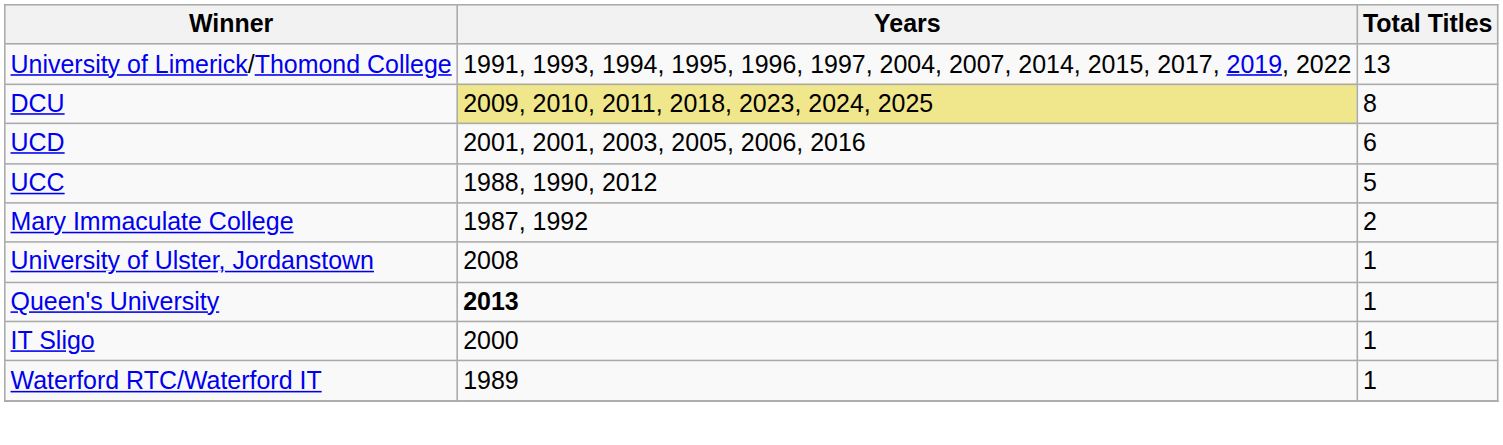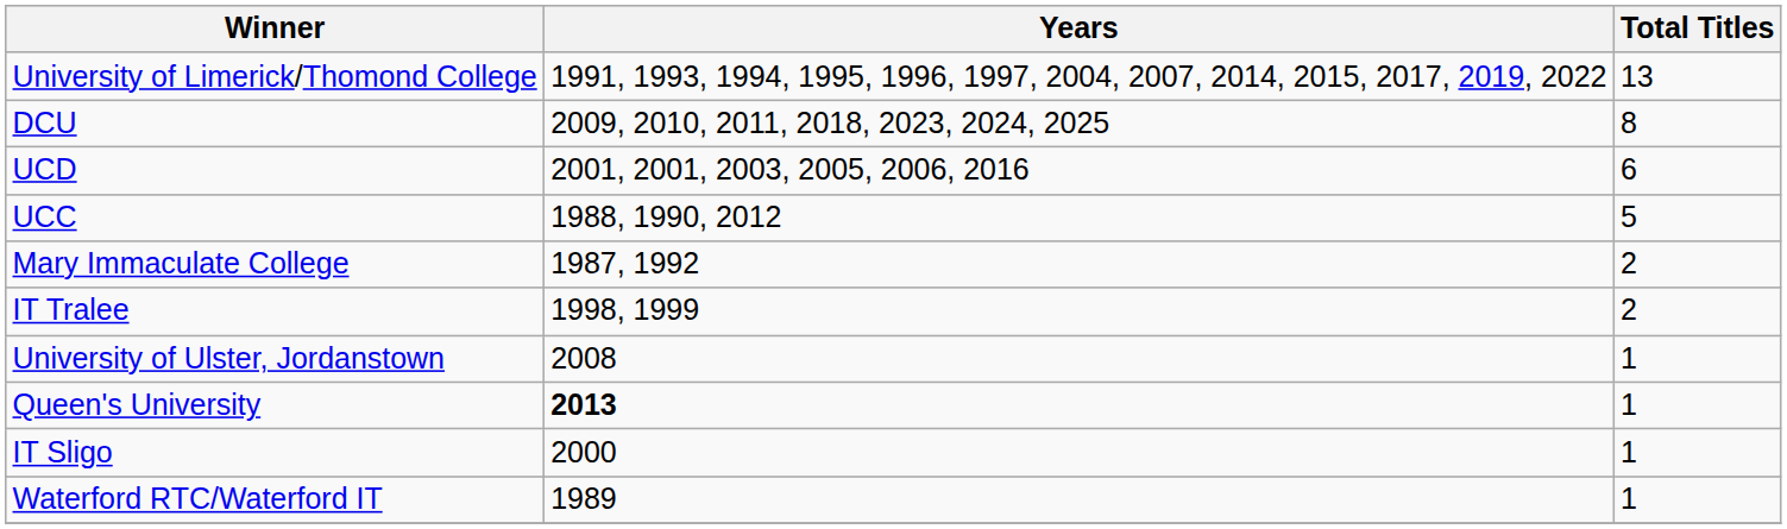 <table class="wikitable collapsible">
 <tr>
 <th>Winner</th>
 <th>Years</th>
 <th>Total Titles</th>
 </tr>
 <tr>
 <td><a href='#'>University of Limerick</a>/<a href='#'>Thomond College</a></td>
 <td>1991, 1993, 1994, 1995, 1996, 1997, 2004, 2007, 2014, 2015, 2017, <a href='#'>2019</a>, 2022</td>
 <td>13</td>
 </tr>
 <tr>
 <td><a href='#'>DCU</a></td>
-<td style="background: khaki;">2009, 2010, 2011, 2018, 2023, 2024, 2025</td>
+<td>2009, 2010, 2011, 2018, 2023, 2024, 2025</td>
 <td>8</td>
 </tr>
 <tr>
 <td><a href='#'>UCD</a></td>
 <td>2001, 2001, 2003, 2005, 2006, 2016</td>
 <td>6</td>
 </tr>
 <tr>
 <td><a href='#'>UCC</a></td>
 <td>1988, 1990, 2012</td>
 <td>5</td>
 </tr>
 <tr>
 <td><a href='#'>Mary Immaculate College</a></td>
 <td>1987, 1992</td>
+<td>2</td>
+</tr>
+<tr>
+<td><a href='#'>IT Tralee</a></td>
+<td>1998, 1999</td>
 <td>2</td>
 </tr>
 <tr>
 <td><a href='#'>University of Ulster, Jordanstown</a></td>
 <td>2008</td>
 <td>1</td>
 </tr>
 <tr>
 <td><a href='#'>Queen's University</a></td>
 <td><strong>2013</strong></td>
 <td>1</td>
 </tr>
 <tr>
 <td><a href='#'>IT Sligo</a></td>
 <td>2000</td>
 <td>1</td>
 </tr>
 <tr>
 <td><a href='#'>Waterford RTC/Waterford IT</a></td>
 <td>1989</td>
 <td>1</td>
 </tr>
 <tr>
 </tr>
 </table>
